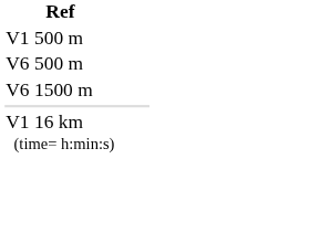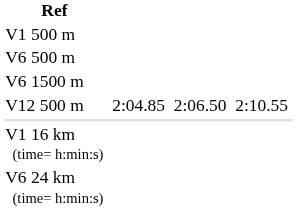 <table>
 <tr>
 <th>Ref</th>
 </tr>
 <tr>
 <td>V1 500 m</td>
 <td></td>
 <td></td>
 <td></td>
 <td></td>
 <td></td>
 <td></td>
 <td align=center></td>
 </tr>
 <tr>
 <td>V6 500 m</td>
 <td></td>
 <td></td>
 <td></td>
 <td></td>
 <td></td>
 <td></td>
 <td align=center></td>
 </tr>
 <tr>
 <td>V6 1500 m</td>
 <td></td>
 <td></td>
 <td></td>
 <td></td>
 <td></td>
 <td></td>
 <td align=center></td>
 </tr>
+<tr>
+<td>V12 500 m</td>
+<td><br></td>
+<td>2:04.85</td>
+<td><br></td>
+<td>2:06.50</td>
+<td><br></td>
+<td>2:10.55</td>
+<td align=center></td>
+</tr>
 <tr bgcolor=#DDDDDD>
 <td colspan=8></td>
 </tr>
 <tr>
 <td>V1 16 km<br><small>  (time= h:min:s)</small></td>
 <td></td>
 <td></td>
 <td></td>
 <td></td>
 <td></td>
 <td></td>
 <td align=center></td>
 </tr>
+<tr>
+<td>V6 24 km<br><small>  (time= h:min:s)</small></td>
+<td></td>
+<td></td>
+<td></td>
+<td></td>
+<td></td>
+<td></td>
+<td align=center></td>
+</tr>
 </table>
